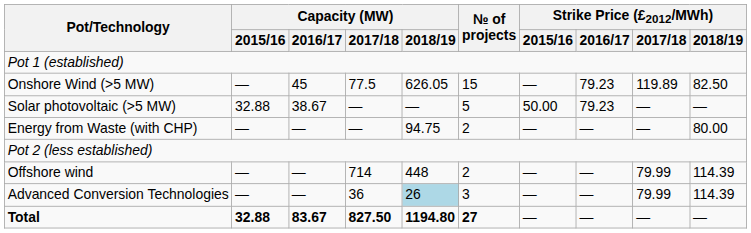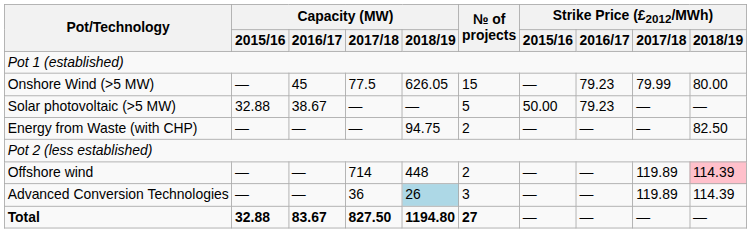 <table class="wikitable col1left">
 <tr>
 <th rowspan="2">Pot/Technology</th>
 <th colspan="4">Capacity (MW)</th>
 <th rowspan="2">№ of<br>projects</th>
 <th colspan="4">Strike Price (£<sub>2012</sub>/MWh)</th>
 </tr>
 <tr>
 <th>2015/16</th>
 <th>2016/17</th>
 <th>2017/18</th>
 <th>2018/19</th>
 <th>2015/16</th>
 <th>2016/17</th>
 <th>2017/18</th>
 <th>2018/19</th>
 </tr>
 <tr>
 <td colspan="10"><em>Pot 1 (established)</em></td>
 </tr>
 <tr>
 <td>Onshore Wind (>5 MW)</td>
 <td>—</td>
 <td>45</td>
 <td>77.5</td>
 <td>626.05</td>
 <td>15</td>
 <td>—</td>
 <td>79.23</td>
-<td>119.89</td>
-<td>82.50</td>
+<td>79.99</td>
+<td>80.00</td>
 </tr>
 <tr>
 <td>Solar photovoltaic (>5 MW)</td>
 <td>32.88</td>
 <td>38.67</td>
 <td>—</td>
 <td>—</td>
 <td>5</td>
 <td>50.00</td>
 <td>79.23</td>
 <td>—</td>
 <td>—</td>
 </tr>
 <tr>
 <td>Energy from Waste (with CHP)</td>
 <td>—</td>
 <td>—</td>
 <td>—</td>
 <td>94.75</td>
 <td>2</td>
 <td>—</td>
 <td>—</td>
 <td>—</td>
-<td>80.00</td>
+<td>82.50</td>
 </tr>
 <tr>
 <td colspan="10"><em>Pot 2 (less established)</em></td>
 </tr>
 <tr>
 <td>Offshore wind</td>
 <td>—</td>
 <td>—</td>
 <td>714</td>
 <td>448</td>
 <td>2</td>
 <td>—</td>
 <td>—</td>
-<td>79.99</td>
-<td>114.39</td>
+<td>119.89</td>
+<td style="background: pink;">114.39</td>
 </tr>
 <tr>
 <td>Advanced Conversion Technologies</td>
 <td>—</td>
 <td>—</td>
 <td>36</td>
 <td style="background: lightblue;">26</td>
 <td>3</td>
 <td>—</td>
 <td>—</td>
-<td>79.99</td>
+<td>119.89</td>
 <td>114.39</td>
 </tr>
 <tr>
 <td><strong>Total</strong></td>
 <td><strong>32.88</strong></td>
 <td><strong>83.67</strong></td>
 <td><strong>827.50</strong></td>
 <td><strong>1194.80</strong></td>
 <td><strong>27</strong></td>
 <td>—</td>
 <td>—</td>
 <td>—</td>
 <td>—</td>
 </tr>
 </table>
